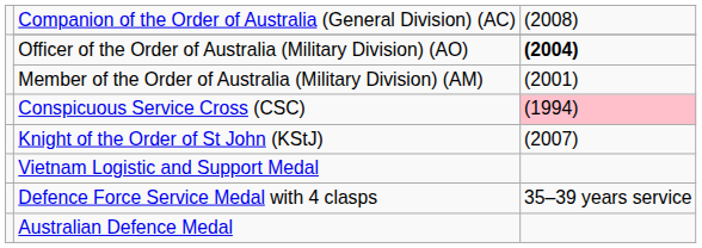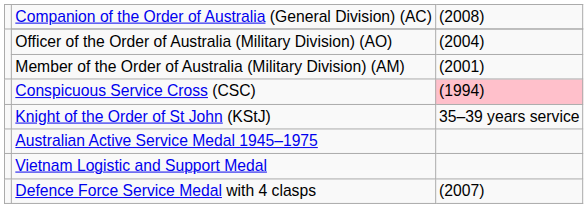 <table class="wikitable">
 <tr>
 <td></td>
 <td><a href='#'>Companion of the Order of Australia</a> (General Division) (AC)</td>
 <td>(2008)</td>
 </tr>
 <tr>
 <td rowspan=3></td>
 </tr>
 <tr>
 <td>Officer of the Order of Australia (Military Division) (AO)</td>
-<td><strong>(2004)</strong></td>
+<td>(2004)</td>
 </tr>
 <tr>
 <td>Member of the Order of Australia (Military Division) (AM)</td>
 <td>(2001)</td>
 </tr>
 <tr>
 <td></td>
 <td><a href='#'>Conspicuous Service Cross</a> (CSC)</td>
 <td style="background: pink;">(1994)</td>
 </tr>
 <tr>
 <td></td>
 <td><a href='#'>Knight of the Order of St John</a> (KStJ)</td>
-<td>(2007)</td>
+<td>35–39 years service</td>
+</tr>
+<tr>
+<td></td>
+<td><a href='#'>Australian Active Service Medal 1945–1975</a></td>
+<td></td>
 </tr>
 <tr>
 <td></td>
 <td><a href='#'>Vietnam Logistic and Support Medal</a></td>
 <td></td>
 </tr>
 <tr>
 <td></td>
 <td><a href='#'>Defence Force Service Medal</a> with 4 clasps</td>
-<td>35–39 years service</td>
-</tr>
-<tr>
-<td></td>
-<td><a href='#'>Australian Defence Medal</a></td>
-<td></td>
+<td>(2007)</td>
 </tr>
 </table>
